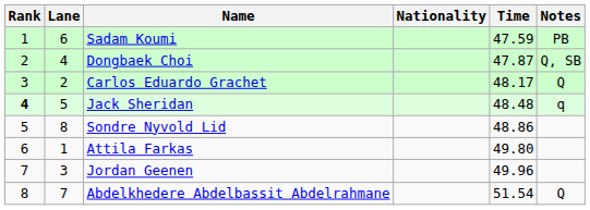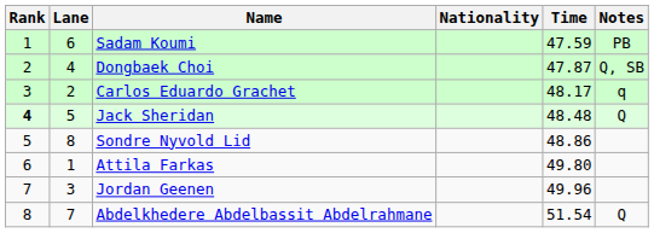 <table class="wikitable sortable" style="text-align:center">
 <tr>
 <th>Rank</th>
 <th>Lane</th>
 <th>Name</th>
 <th>Nationality</th>
 <th>Time</th>
 <th>Notes</th>
 </tr>
 <tr bgcolor=ccffcc>
 <td align=center>1</td>
 <td align=center>6</td>
 <td align=left><a href='#'>Sadam Koumi</a></td>
 <td align=left></td>
 <td>47.59</td>
 <td>PB</td>
 </tr>
 <tr bgcolor=ccffcc>
 <td align=center>2</td>
 <td align=center>4</td>
 <td align=left><a href='#'>Dongbaek Choi</a></td>
 <td align=left></td>
 <td>47.87</td>
 <td>Q, SB</td>
 </tr>
 <tr bgcolor=ccffcc>
 <td align=center>3</td>
 <td align=center>2</td>
 <td align=left><a href='#'>Carlos Eduardo Grachet</a></td>
 <td align=left></td>
 <td>48.17</td>
-<td>Q</td>
+<td>q</td>
 </tr>
 <tr bgcolor=ddffdd>
 <td align=center><strong>4</strong></td>
 <td align=center>5</td>
 <td align=left><a href='#'>Jack Sheridan</a></td>
 <td align=left></td>
 <td>48.48</td>
-<td>q</td>
+<td>Q</td>
 </tr>
 <tr>
 <td align=center>5</td>
 <td align=center>8</td>
 <td align=left><a href='#'>Sondre Nyvold Lid</a></td>
 <td align=left></td>
 <td>48.86</td>
 <td></td>
 </tr>
 <tr>
 <td align=center>6</td>
 <td align=center>1</td>
 <td align=left><a href='#'>Attila Farkas</a></td>
 <td align=left></td>
 <td>49.80</td>
 <td></td>
 </tr>
 <tr>
 <td align=center>7</td>
 <td align=center>3</td>
 <td align=left><a href='#'>Jordan Geenen</a></td>
 <td align=left></td>
 <td>49.96</td>
 <td></td>
 </tr>
 <tr>
 <td align=center>8</td>
 <td align=center>7</td>
 <td align=left><a href='#'>Abdelkhedere Abdelbassit Abdelrahmane</a></td>
 <td align=left></td>
 <td>51.54</td>
 <td>Q</td>
 </tr>
 </table>
